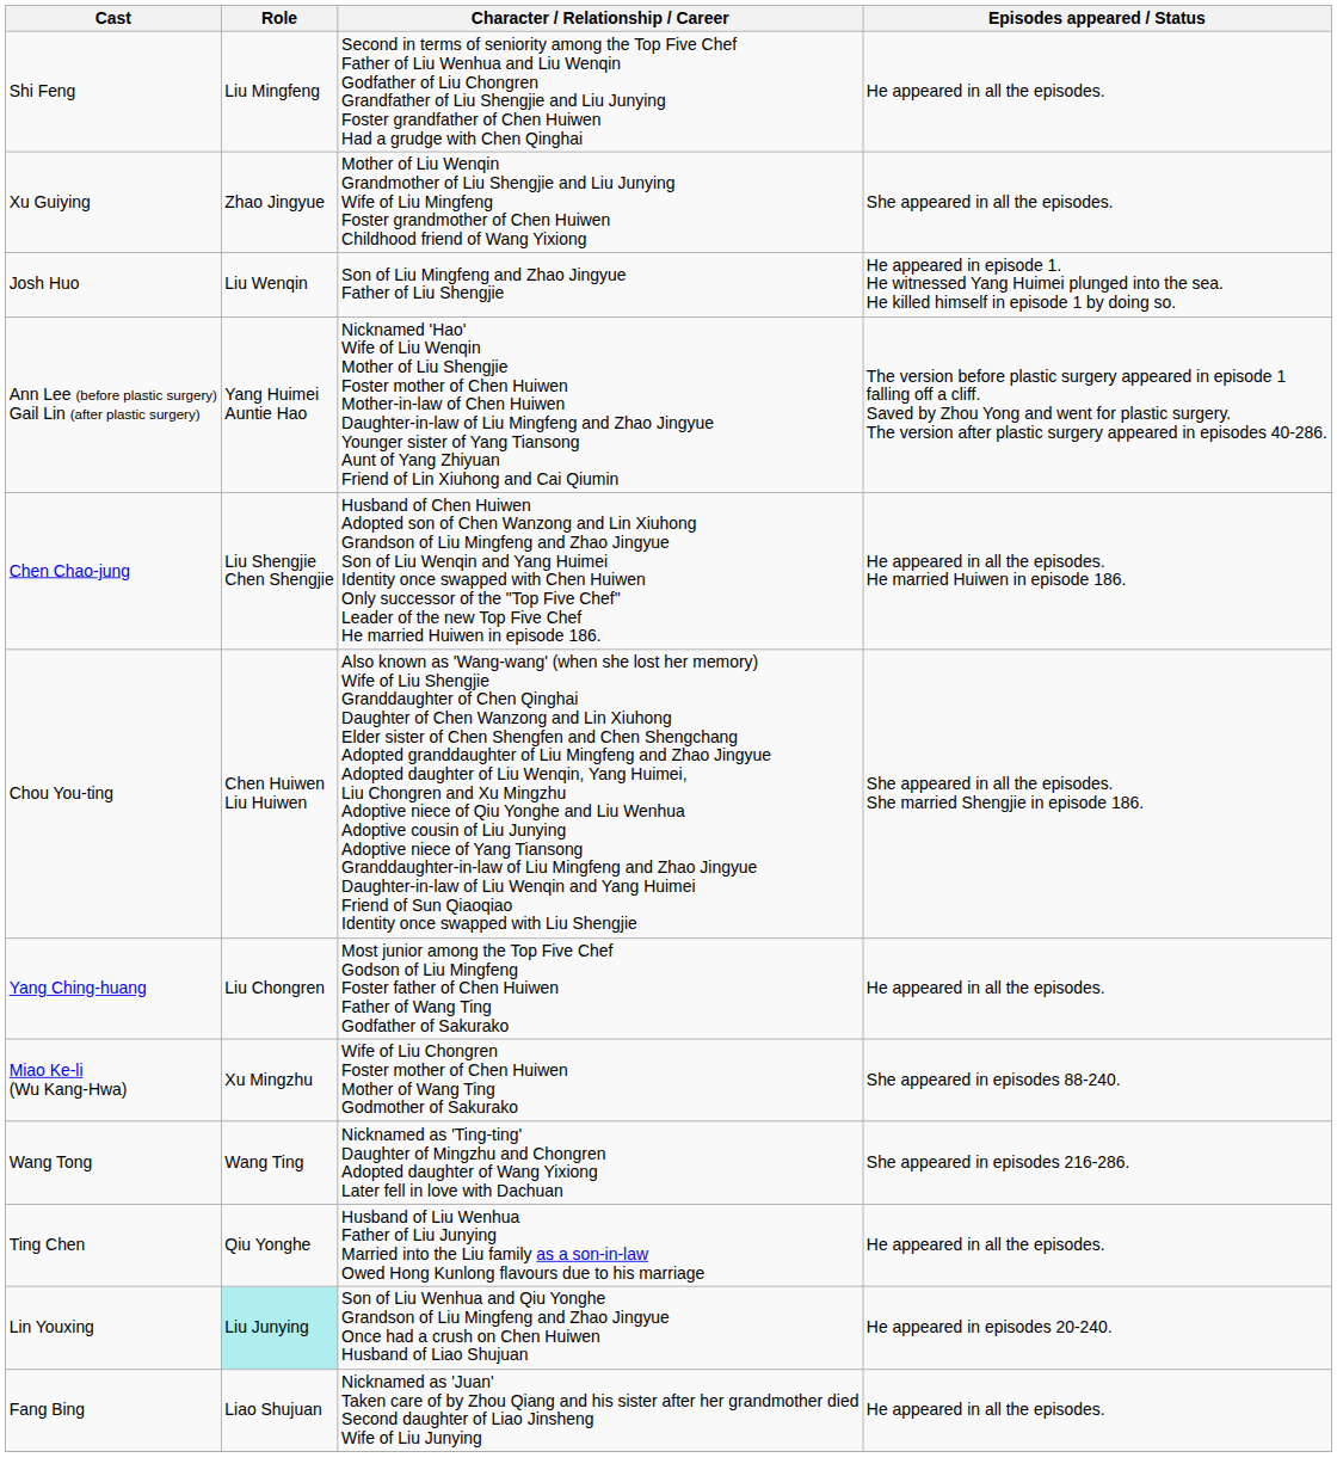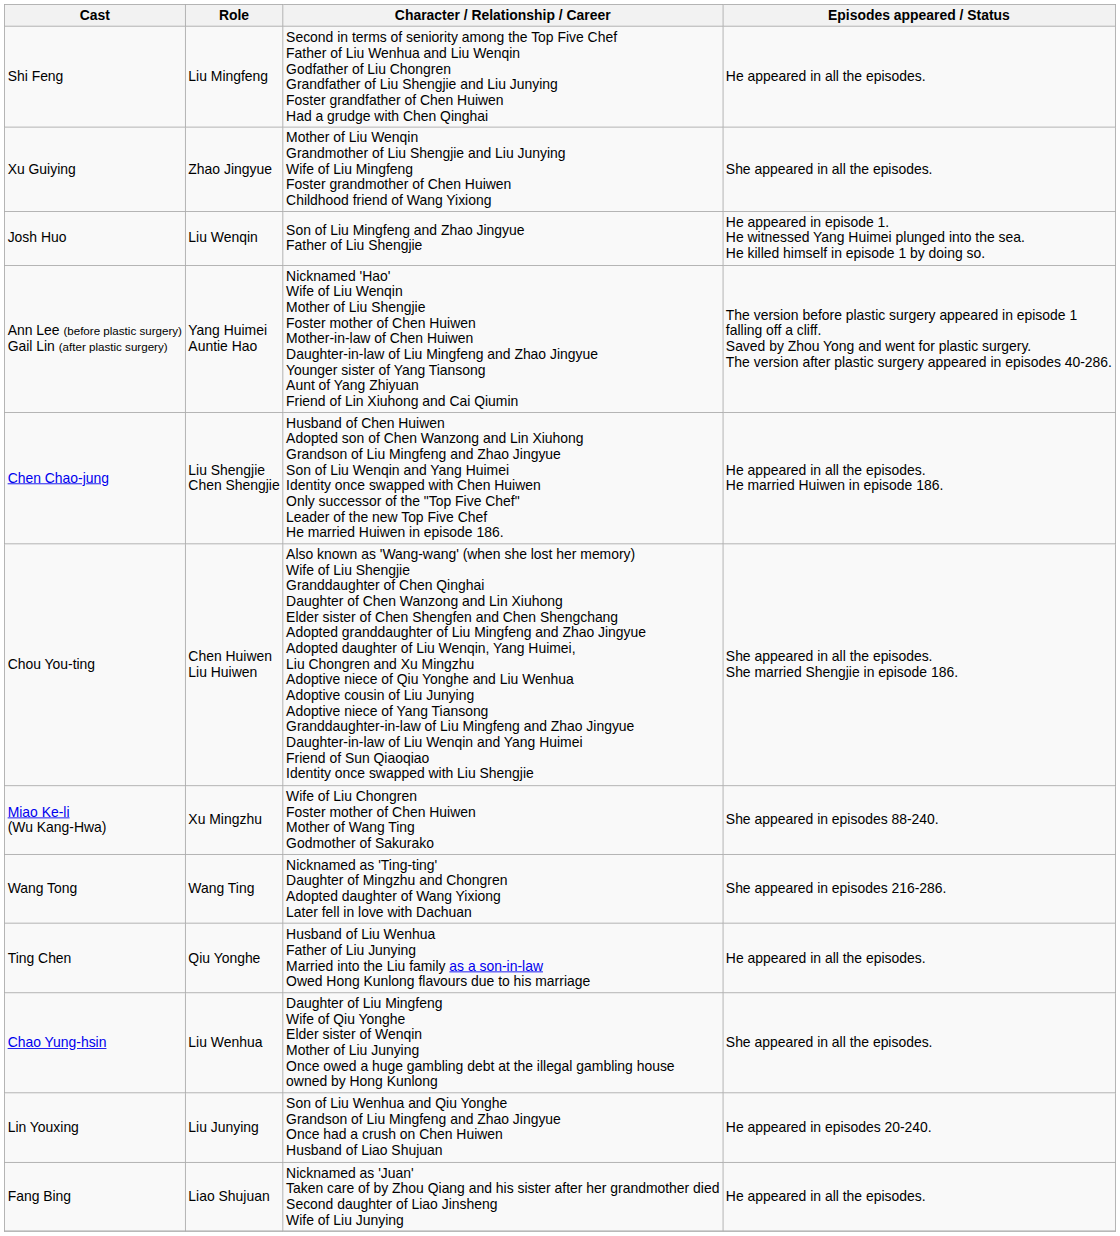 <table class="wikitable">
 <tr>
 <th>Cast</th>
 <th>Role</th>
 <th>Character / Relationship / Career</th>
 <th>Episodes appeared / Status</th>
 </tr>
 <tr>
 <td>Shi Feng</td>
 <td>Liu Mingfeng</td>
 <td>Second in terms of seniority among the Top Five Chef<br>Father of Liu Wenhua and Liu Wenqin<br>Godfather of Liu Chongren<br>Grandfather of Liu Shengjie and Liu Junying<br>Foster grandfather of Chen Huiwen<br>Had a grudge with Chen Qinghai</td>
 <td>He appeared in all the episodes.</td>
 </tr>
 <tr>
 <td>Xu Guiying</td>
 <td>Zhao Jingyue</td>
 <td>Mother of Liu Wenqin<br>Grandmother of Liu Shengjie and Liu Junying<br>Wife of Liu Mingfeng<br>Foster grandmother of Chen Huiwen<br>Childhood friend of Wang Yixiong</td>
 <td>She appeared in all the episodes.</td>
 </tr>
 <tr>
 <td>Josh Huo</td>
 <td>Liu Wenqin</td>
 <td>Son of Liu Mingfeng and Zhao Jingyue<br>Father of Liu Shengjie</td>
 <td>He appeared in episode 1.<br>He witnessed Yang Huimei plunged into the sea.<br>He killed himself in episode 1 by doing so.</td>
 </tr>
 <tr>
 <td>Ann Lee <small>(before plastic surgery)</small><br>Gail Lin <small>(after plastic surgery)</small></td>
 <td>Yang Huimei<br>Auntie Hao</td>
 <td>Nicknamed 'Hao'<br>Wife of Liu Wenqin<br>Mother of Liu Shengjie<br>Foster mother of Chen Huiwen<br>Mother-in-law of Chen Huiwen<br>Daughter-in-law of Liu Mingfeng and Zhao Jingyue<br>Younger sister of Yang Tiansong<br>Aunt of Yang Zhiyuan<br>Friend of Lin Xiuhong and Cai Qiumin</td>
 <td>The version before plastic surgery appeared in episode 1<br>falling off a cliff.<br>Saved by Zhou Yong and went for plastic surgery.<br>The version after plastic surgery appeared in episodes 40-286.</td>
 </tr>
 <tr>
 <td><a href='#'>Chen Chao-jung</a></td>
 <td>Liu Shengjie<br>Chen Shengjie</td>
 <td>Husband of Chen Huiwen<br>Adopted son of Chen Wanzong and Lin Xiuhong<br>Grandson of Liu Mingfeng and Zhao Jingyue<br>Son of Liu Wenqin and Yang Huimei<br>Identity once swapped with Chen Huiwen<br>Only successor of the "Top Five Chef"<br>Leader of the new Top Five Chef<br>He married Huiwen in episode 186.</td>
 <td>He appeared in all the episodes.<br>He married Huiwen in episode 186.</td>
 </tr>
 <tr>
 <td>Chou You-ting</td>
 <td>Chen Huiwen<br>Liu Huiwen</td>
 <td>Also known as 'Wang-wang' (when she lost her memory)<br>Wife of Liu Shengjie<br>Granddaughter of Chen Qinghai<br>Daughter of Chen Wanzong and Lin Xiuhong<br>Elder sister of Chen Shengfen and Chen Shengchang<br>Adopted granddaughter of Liu Mingfeng and Zhao Jingyue<br>Adopted daughter of Liu Wenqin, Yang Huimei,<br>Liu Chongren and Xu Mingzhu<br>Adoptive niece of Qiu Yonghe and Liu Wenhua<br>Adoptive cousin of Liu Junying<br>Adoptive niece of Yang Tiansong<br>Granddaughter-in-law of Liu Mingfeng and Zhao Jingyue<br>Daughter-in-law of Liu Wenqin and Yang Huimei<br>Friend of Sun Qiaoqiao<br>Identity once swapped with Liu Shengjie</td>
 <td>She appeared in all the episodes.<br>She married Shengjie in episode 186.</td>
 </tr>
 <tr>
-<td><a href='#'>Yang Ching-huang</a></td>
-<td>Liu Chongren</td>
-<td>Most junior among the Top Five Chef<br>Godson of Liu Mingfeng<br>Foster father of Chen Huiwen<br>Father of Wang Ting<br>Godfather of Sakurako</td>
-<td>He appeared in all the episodes.</td>
-</tr>
-<tr>
 <td><a href='#'>Miao Ke-li</a><br>(Wu Kang-Hwa)</td>
 <td>Xu Mingzhu</td>
 <td>Wife of Liu Chongren<br>Foster mother of Chen Huiwen<br>Mother of Wang Ting<br>Godmother of Sakurako</td>
 <td>She appeared in episodes 88-240.</td>
 </tr>
 <tr>
 <td>Wang Tong</td>
 <td>Wang Ting</td>
 <td>Nicknamed as 'Ting-ting'<br>Daughter of Mingzhu and Chongren<br>Adopted daughter of Wang Yixiong<br>Later fell in love with Dachuan</td>
 <td>She appeared in episodes 216-286.</td>
 </tr>
 <tr>
 <td>Ting Chen</td>
 <td>Qiu Yonghe</td>
 <td>Husband of Liu Wenhua<br>Father of Liu Junying<br>Married into the Liu family <a href='#'>as a son-in-law</a><br>Owed Hong Kunlong flavours due to his marriage</td>
 <td>He appeared in all the episodes.</td>
 </tr>
 <tr>
+<td><a href='#'>Chao Yung-hsin</a></td>
+<td>Liu Wenhua</td>
+<td>Daughter of Liu Mingfeng<br>Wife of Qiu Yonghe<br>Elder sister of Wenqin<br>Mother of Liu Junying<br>Once owed a huge gambling debt at the illegal gambling house<br>owned by Hong Kunlong</td>
+<td>She appeared in all the episodes.</td>
+</tr>
+<tr>
 <td>Lin Youxing</td>
-<td style="background: paleturquoise;">Liu Junying</td>
+<td>Liu Junying</td>
 <td>Son of Liu Wenhua and Qiu Yonghe<br>Grandson of Liu Mingfeng and Zhao Jingyue<br>Once had a crush on Chen Huiwen<br>Husband of Liao Shujuan</td>
 <td>He appeared in episodes 20-240.</td>
 </tr>
 <tr>
 <td>Fang Bing</td>
 <td>Liao Shujuan</td>
 <td>Nicknamed as 'Juan'<br>Taken care of by Zhou Qiang and his sister after her grandmother died<br>Second daughter of Liao Jinsheng<br>Wife of Liu Junying</td>
 <td>He appeared in all the episodes.</td>
 </tr>
 <tr>
 </tr>
 </table>
